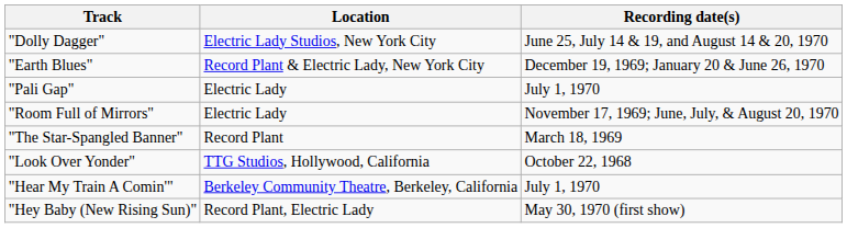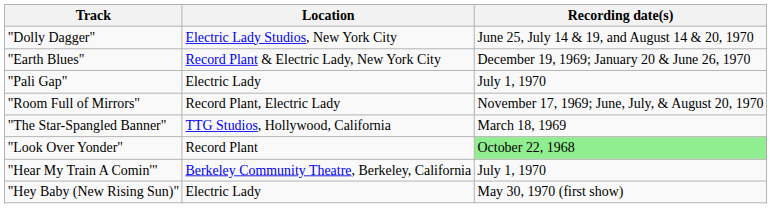 <table class=wikitable>
 <tr>
 <th>Track</th>
 <th>Location</th>
 <th>Recording date(s)</th>
 </tr>
 <tr>
 <td>"Dolly Dagger"</td>
 <td><a href='#'>Electric Lady Studios</a>, New York City</td>
 <td>June 25, July 14 & 19, and August 14 & 20, 1970</td>
 </tr>
 <tr>
 <td>"Earth Blues"</td>
 <td><a href='#'>Record Plant</a> & Electric Lady, New York City</td>
 <td>December 19, 1969; January 20 & June 26, 1970</td>
 </tr>
 <tr>
 <td>"Pali Gap"</td>
 <td>Electric Lady</td>
 <td>July 1, 1970</td>
 </tr>
 <tr>
 <td>"Room Full of Mirrors"</td>
-<td>Electric Lady</td>
+<td>Record Plant, Electric Lady</td>
 <td>November 17, 1969; June, July, & August 20, 1970</td>
 </tr>
 <tr>
 <td>"The Star-Spangled Banner"</td>
-<td>Record Plant</td>
+<td><a href='#'>TTG Studios</a>, Hollywood, California</td>
 <td>March 18, 1969</td>
 </tr>
 <tr>
 <td>"Look Over Yonder"</td>
-<td><a href='#'>TTG Studios</a>, Hollywood, California</td>
-<td>October 22, 1968</td>
+<td>Record Plant</td>
+<td style="background: lightgreen;">October 22, 1968</td>
 </tr>
 <tr>
 <td>"Hear My Train A Comin'"</td>
 <td><a href='#'>Berkeley Community Theatre</a>, Berkeley, California</td>
 <td>July 1, 1970</td>
 </tr>
 <tr>
 <td>"Hey Baby (New Rising Sun)"</td>
-<td>Record Plant, Electric Lady</td>
+<td>Electric Lady</td>
 <td>May 30, 1970 (first show)</td>
 </tr>
 </table>
